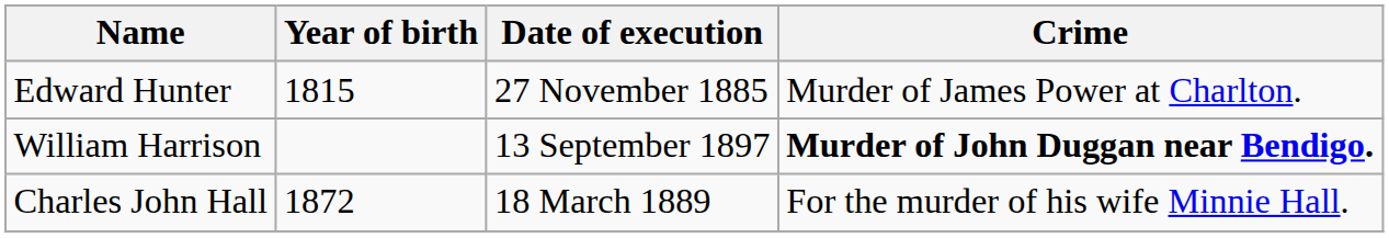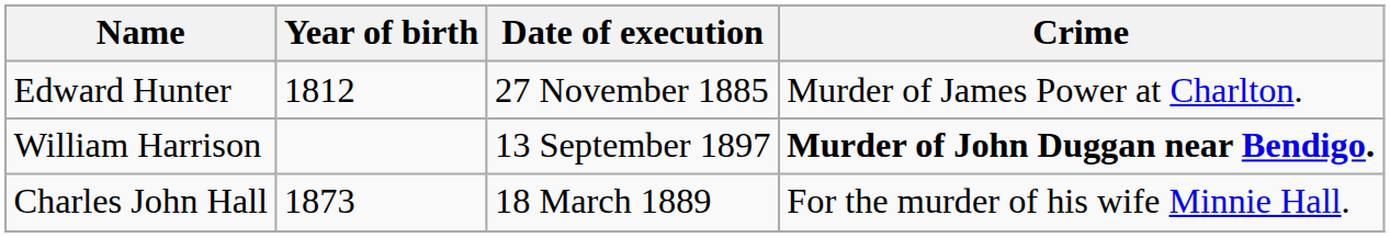 <table class="wikitable">
 <tr>
 <th>Name</th>
 <th>Year of birth</th>
 <th>Date of execution</th>
 <th>Crime</th>
 </tr>
 <tr>
 <td>Edward Hunter</td>
-<td>1815</td>
+<td>1812</td>
 <td>27 November 1885</td>
 <td>Murder of James Power at <a href='#'>Charlton</a>.</td>
 </tr>
 <tr>
 <td>William Harrison</td>
 <td></td>
 <td>13 September 1897</td>
 <td><strong>Murder of John Duggan near <a href='#'>Bendigo</a>.</strong></td>
 </tr>
 <tr>
 <td>Charles John Hall</td>
-<td>1872</td>
+<td>1873</td>
 <td>18 March 1889</td>
 <td>For the murder of his wife <a href='#'>Minnie Hall</a>.</td>
 </tr>
 <tr>
 </tr>
 </table>
